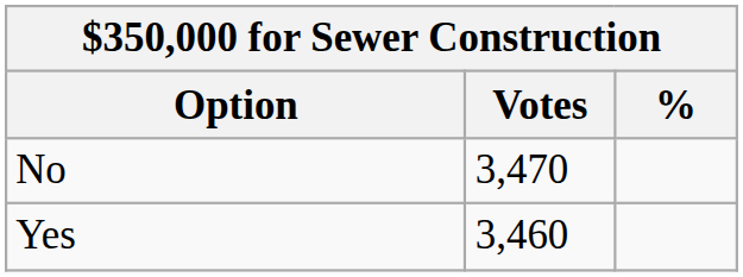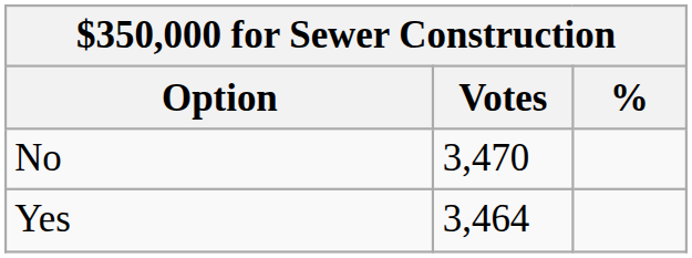 <table class="wikitable">
 <tr>
 <th colspan="3">$350,000 for Sewer Construction</th>
 </tr>
 <tr>
 <th style="width: 170px">Option</th>
 <th style="width: 50px">Votes</th>
 <th style="width: 40px">%</th>
 </tr>
 <tr>
 <td>No</td>
 <td>3,470</td>
 <td></td>
 </tr>
 <tr>
 <td>Yes</td>
-<td>3,460</td>
+<td>3,464</td>
 <td></td>
 </tr>
 </table>
